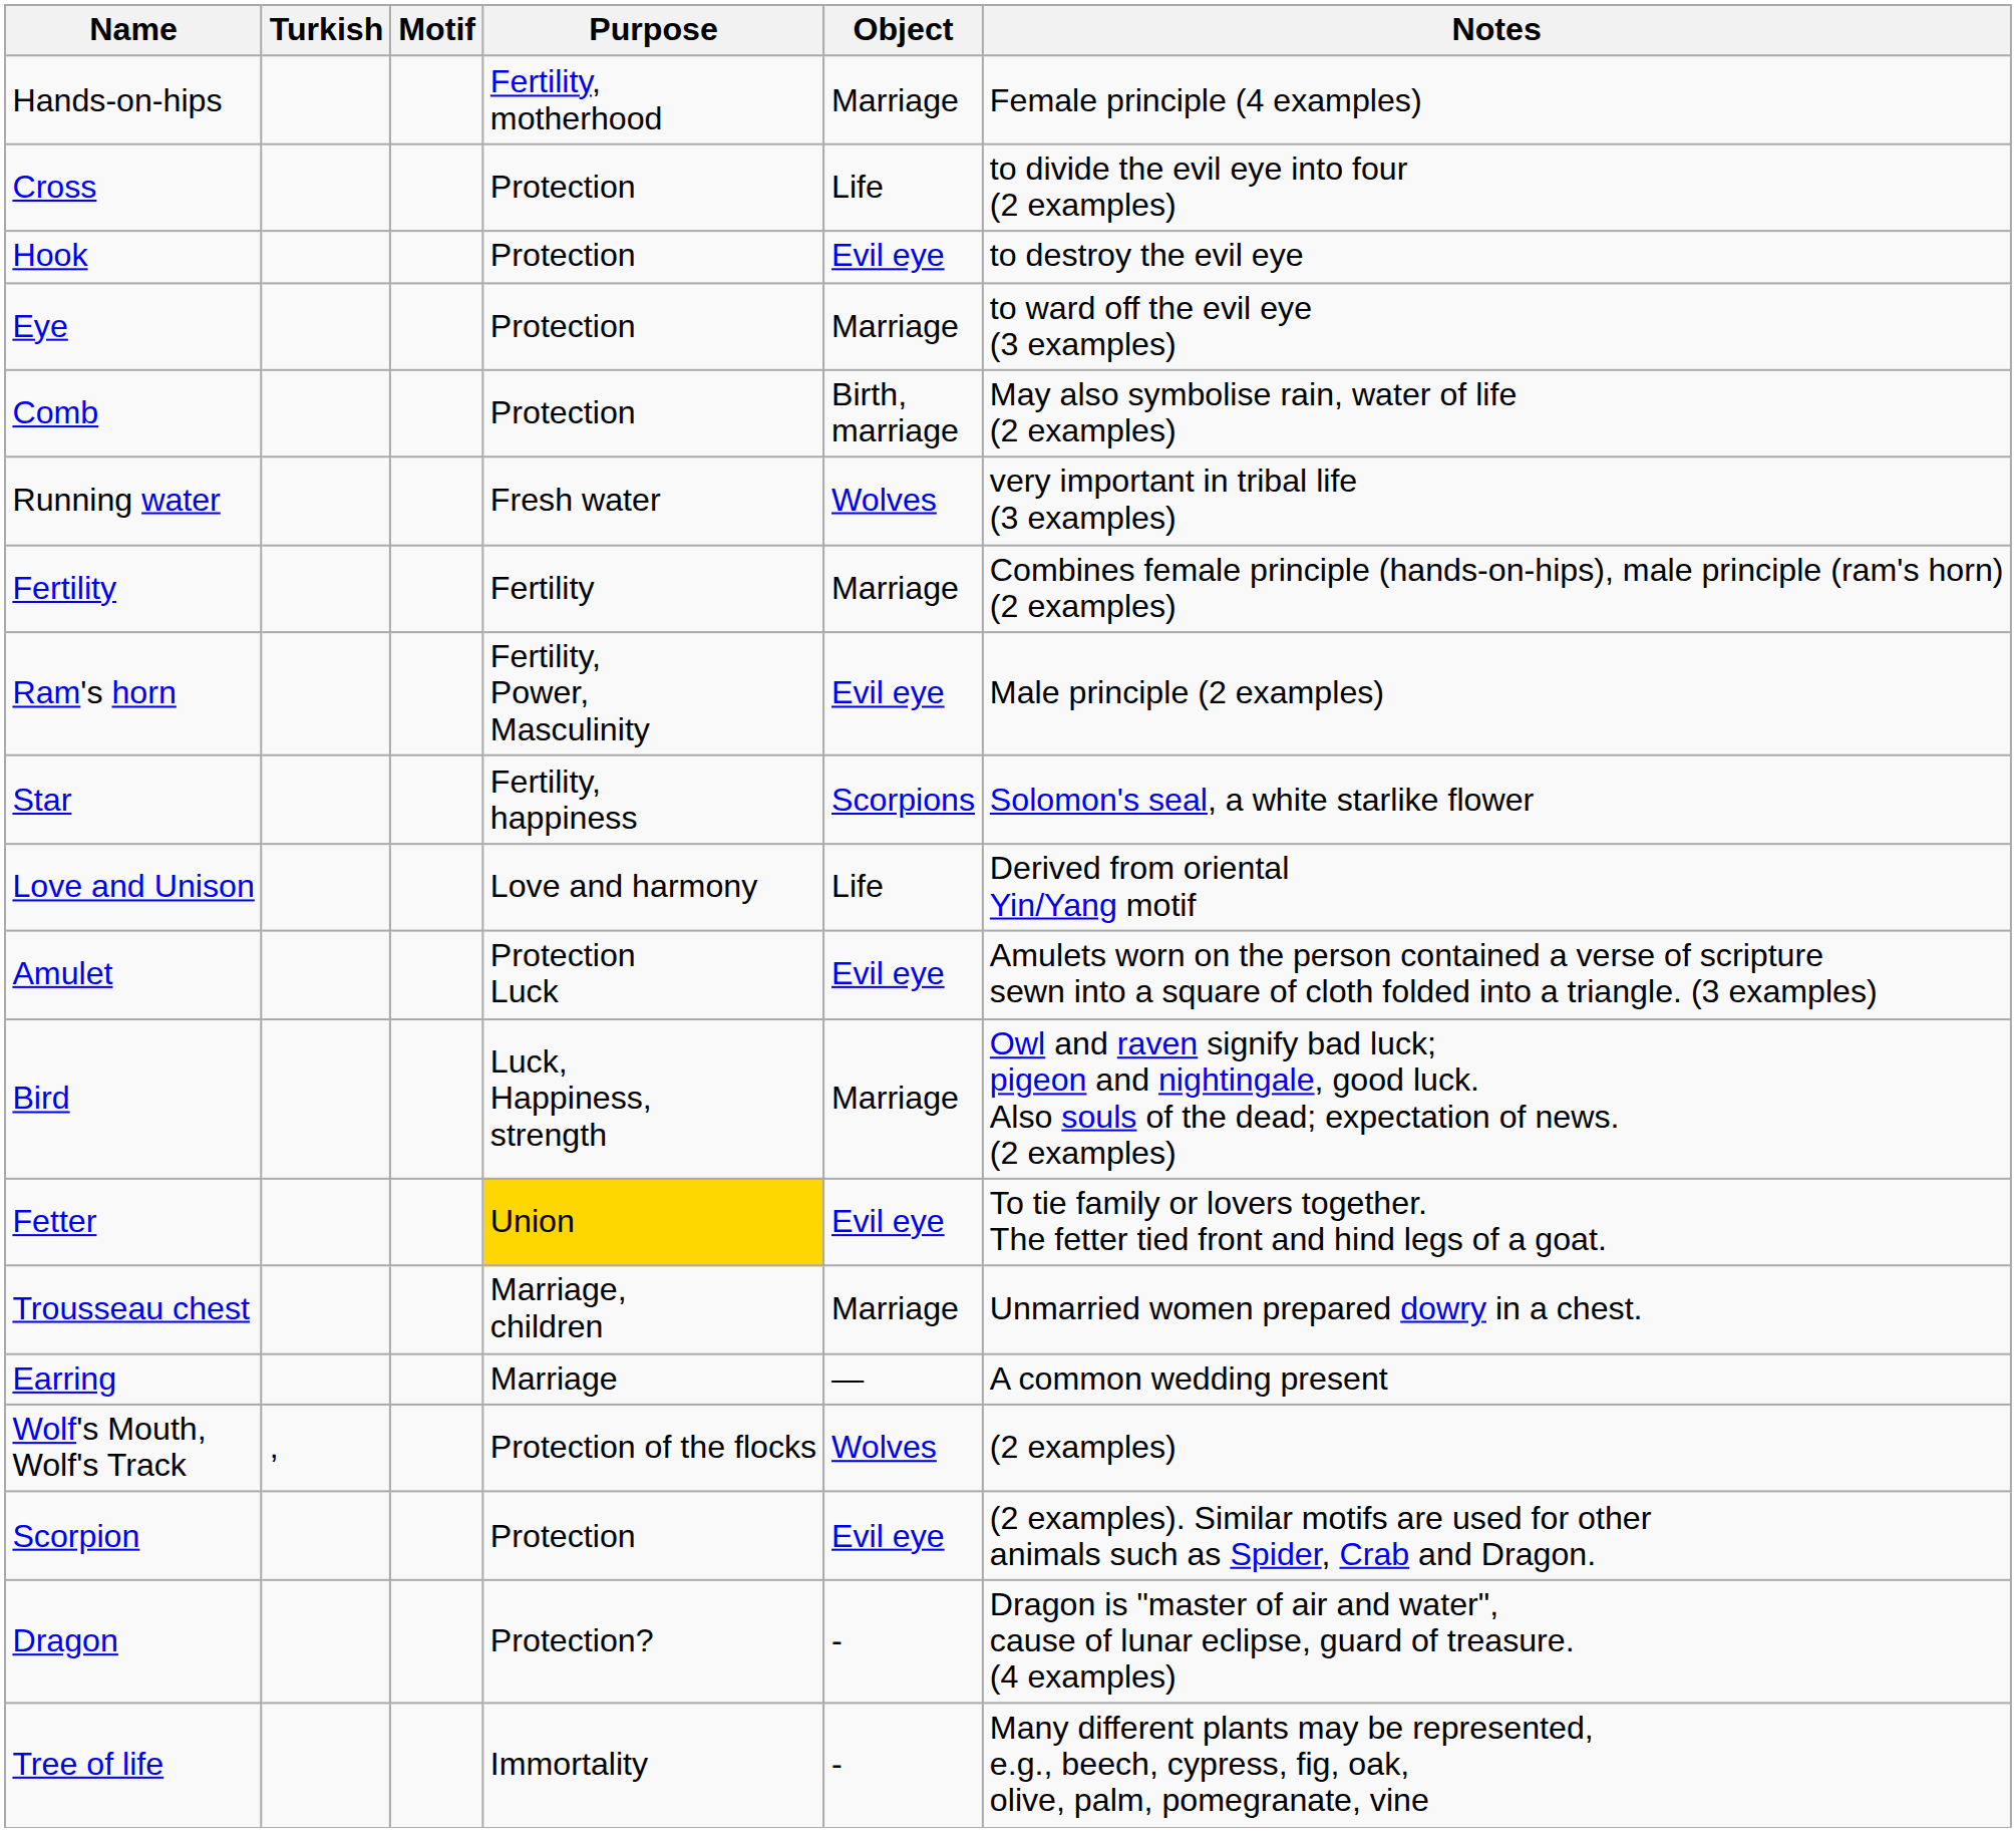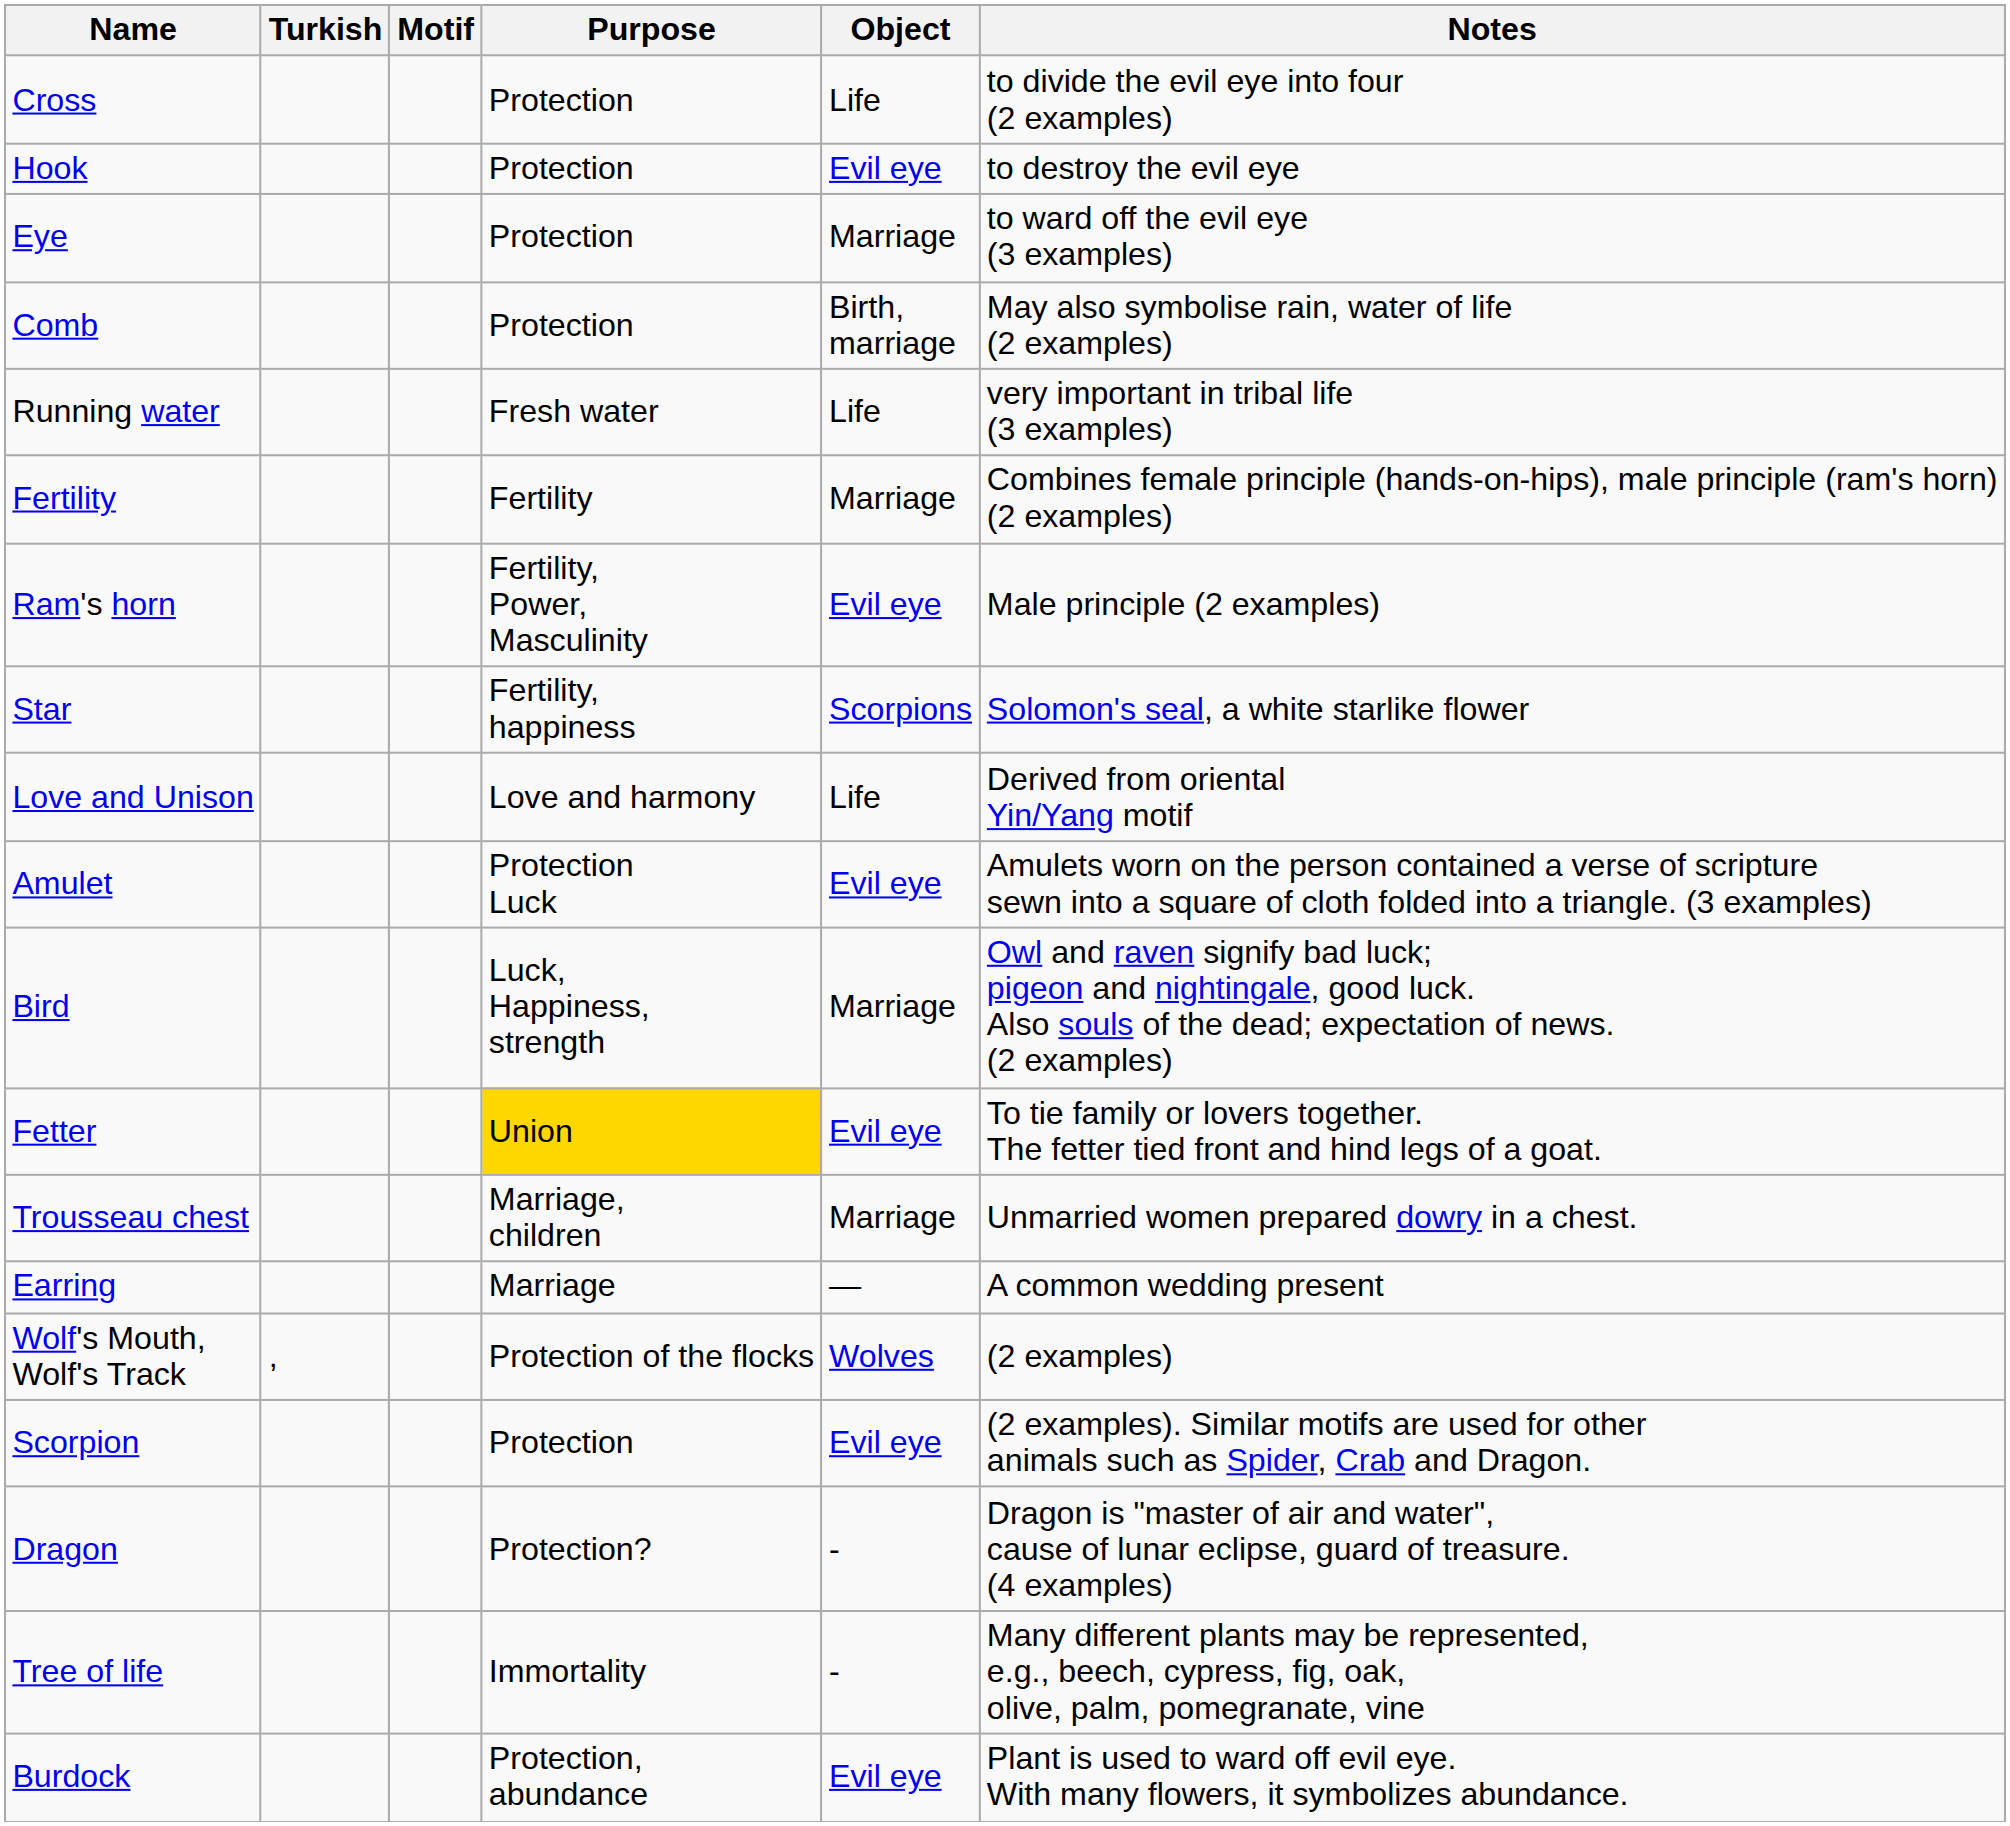 <table class="wikitable sortable">
 <tr>
 <th>Name</th>
 <th>Turkish</th>
 <th>Motif</th>
 <th>Purpose</th>
 <th>Object</th>
 <th>Notes</th>
-</tr>
-<tr>
-<td>Hands-on-hips</td>
-<td></td>
-<td></td>
-<td><a href='#'>Fertility</a>,<br>motherhood</td>
-<td>Marriage</td>
-<td>Female principle (4 examples)</td>
 </tr>
 <tr>
 <td><a href='#'>Cross</a></td>
 <td></td>
 <td></td>
 <td>Protection</td>
 <td>Life</td>
 <td>to divide the evil eye into four<br>(2 examples)</td>
 </tr>
 <tr>
 <td><a href='#'>Hook</a></td>
 <td></td>
 <td></td>
 <td>Protection</td>
 <td><a href='#'>Evil eye</a></td>
 <td>to destroy the evil eye</td>
 </tr>
 <tr>
 <td><a href='#'>Eye</a></td>
 <td></td>
 <td></td>
 <td>Protection</td>
 <td>Marriage</td>
 <td>to ward off the evil eye<br>(3 examples)</td>
 </tr>
 <tr>
 <td><a href='#'>Comb</a></td>
 <td></td>
 <td></td>
 <td>Protection</td>
 <td>Birth,<br>marriage</td>
 <td>May also symbolise rain, water of life<br>(2 examples)</td>
 </tr>
 <tr>
 <td>Running <a href='#'>water</a></td>
 <td></td>
 <td></td>
 <td>Fresh water</td>
-<td><a href='#'>Wolves</a></td>
+<td>Life</td>
 <td>very important in tribal life<br>(3 examples)</td>
 </tr>
 <tr>
 <td><a href='#'>Fertility</a></td>
 <td></td>
 <td></td>
 <td>Fertility</td>
 <td>Marriage</td>
 <td>Combines female principle (hands-on-hips), male principle (ram's horn)<br>(2 examples)</td>
 </tr>
 <tr>
 <td><a href='#'>Ram</a>'s <a href='#'>horn</a></td>
 <td></td>
 <td></td>
 <td>Fertility,<br>Power,<br>Masculinity</td>
 <td><a href='#'>Evil eye</a></td>
 <td>Male principle (2 examples)</td>
 </tr>
 <tr>
 <td><a href='#'>Star</a></td>
 <td></td>
 <td></td>
 <td>Fertility,<br>happiness</td>
 <td><a href='#'>Scorpions</a></td>
 <td><a href='#'>Solomon's seal</a>, a white starlike flower</td>
 </tr>
 <tr>
 <td><a href='#'>Love and Unison</a></td>
 <td></td>
 <td></td>
 <td>Love and harmony</td>
 <td>Life</td>
 <td>Derived from oriental<br><a href='#'>Yin/Yang</a> motif </td>
 </tr>
 <tr>
 <td><a href='#'>Amulet</a></td>
 <td></td>
 <td></td>
 <td>Protection<br>Luck</td>
 <td><a href='#'>Evil eye</a></td>
 <td>Amulets worn on the person contained a verse of scripture<br>sewn into a square of cloth folded into a triangle. (3 examples)</td>
 </tr>
 <tr>
 <td><a href='#'>Bird</a></td>
 <td></td>
 <td></td>
 <td>Luck,<br>Happiness,<br>strength</td>
 <td>Marriage</td>
 <td><a href='#'>Owl</a> and <a href='#'>raven</a> signify bad luck;<br><a href='#'>pigeon</a> and <a href='#'>nightingale</a>, good luck.<br>Also <a href='#'>souls</a> of the dead; expectation of news.<br>(2 examples)</td>
 </tr>
 <tr>
 <td><a href='#'>Fetter</a></td>
 <td></td>
 <td></td>
 <td style="background: gold;">Union</td>
 <td><a href='#'>Evil eye</a></td>
 <td>To tie family or lovers together.<br>The fetter tied front and hind legs of a goat.</td>
 </tr>
 <tr>
 <td><a href='#'>Trousseau chest</a></td>
 <td></td>
 <td></td>
 <td>Marriage,<br>children</td>
 <td>Marriage</td>
 <td>Unmarried women prepared <a href='#'>dowry</a> in a chest.</td>
 </tr>
 <tr>
 <td><a href='#'>Earring</a></td>
 <td></td>
 <td></td>
 <td>Marriage</td>
 <td>—</td>
 <td>A common wedding present</td>
 </tr>
 <tr>
 <td><a href='#'>Wolf</a>'s Mouth,<br>Wolf's Track</td>
 <td>,<br></td>
 <td></td>
 <td>Protection of the flocks</td>
 <td><a href='#'>Wolves</a></td>
 <td>(2 examples)</td>
 </tr>
 <tr>
 <td><a href='#'>Scorpion</a></td>
 <td></td>
 <td></td>
 <td>Protection</td>
 <td><a href='#'>Evil eye</a></td>
 <td>(2 examples). Similar motifs are used for other<br>animals such as <a href='#'>Spider</a>, <a href='#'>Crab</a> and Dragon.</td>
 </tr>
 <tr>
 <td><a href='#'>Dragon</a></td>
 <td></td>
 <td></td>
 <td>Protection?</td>
 <td>-</td>
 <td>Dragon is "master of air and water",<br>cause of lunar eclipse, guard of treasure.<br>(4 examples)</td>
 </tr>
 <tr>
 <td><a href='#'>Tree of life</a></td>
 <td></td>
 <td></td>
 <td>Immortality</td>
 <td>-</td>
 <td>Many different plants may be represented,<br>e.g., beech, cypress, fig, oak,<br>olive, palm, pomegranate, vine</td>
 </tr>
+<tr>
+<td><a href='#'>Burdock</a></td>
+<td></td>
+<td></td>
+<td>Protection,<br>abundance</td>
+<td><a href='#'>Evil eye</a></td>
+<td>Plant is used to ward off  evil eye.<br>With many flowers, it symbolizes abundance.</td>
+</tr>
 </table>
